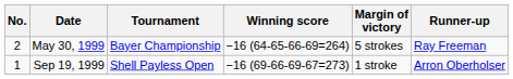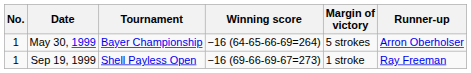 <table class="wikitable" style="font-size:95%;">
 <tr>
 <th>No.</th>
 <th>Date</th>
 <th>Tournament</th>
 <th>Winning score</th>
 <th>Margin of<br>victory</th>
 <th>Runner-up</th>
 </tr>
 <tr>
-<td align=center>2</td>
+<td align=center>1</td>
 <td align=right>May 30, <a href='#'>1999</a></td>
 <td><a href='#'>Bayer Championship</a></td>
 <td>−16 (64-65-66-69=264)</td>
 <td>5 strokes</td>
-<td> <a href='#'>Ray Freeman</a></td>
+<td> <a href='#'>Arron Oberholser</a></td>
 </tr>
 <tr>
 <td align=center>1</td>
 <td align=right>Sep 19, 1999</td>
 <td><a href='#'>Shell Payless Open</a></td>
 <td>−16 (69-66-69-67=273)</td>
 <td>1 stroke</td>
-<td> <a href='#'>Arron Oberholser</a></td>
+<td> <a href='#'>Ray Freeman</a></td>
 </tr>
 </table>
